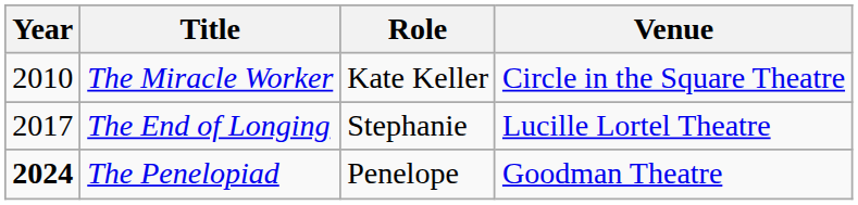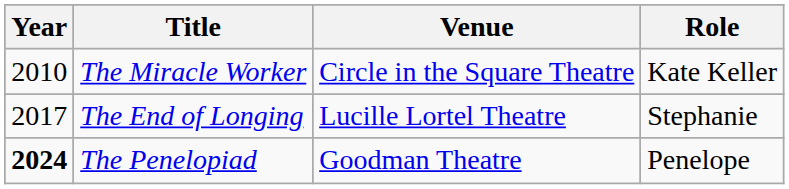 <table class="wikitable">
 <tr>
 <th>Year</th>
 <th>Title</th>
+<th>Venue</th>
 <th>Role</th>
-<th>Venue</th>
 </tr>
 <tr>
 <td>2010</td>
 <td><em><a href='#'>The Miracle Worker</a></em></td>
+<td><a href='#'>Circle in the Square Theatre</a></td>
 <td>Kate Keller</td>
-<td><a href='#'>Circle in the Square Theatre</a></td>
 </tr>
 <tr>
 <td>2017</td>
 <td><em><a href='#'>The End of Longing</a></em></td>
+<td><a href='#'>Lucille Lortel Theatre</a></td>
 <td>Stephanie</td>
-<td><a href='#'>Lucille Lortel Theatre</a></td>
 </tr>
 <tr>
 <td><strong>2024</strong></td>
 <td><em><a href='#'>The Penelopiad</a></em></td>
+<td><a href='#'>Goodman Theatre</a></td>
 <td>Penelope</td>
-<td><a href='#'>Goodman Theatre</a></td>
 </tr>
 </table>
